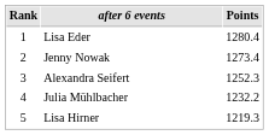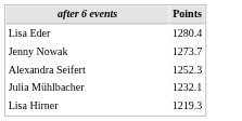 <table cellspacing="1" cellpadding="3" style="border:1px solid #aaa; font-size:86%;">
 <tr style="background:#e4e4e4;">
-<th style="border-bottom:1px solid #AAAAAA" width=10>Rank</th>
 <th style="border-bottom:1px solid #AAAAAA" width=200><em>after 6 events</em></th>
 <th style="border-bottom:1px solid #AAAAAA" width=20>Points</th>
 </tr>
 <tr>
-<td align=center>1</td>
 <td> Lisa Eder</td>
 <td align=center>1280.4</td>
 </tr>
 <tr>
-<td align=center>2</td>
 <td> Jenny Nowak</td>
-<td align=center>1273.4</td>
+<td align=center>1273.7</td>
 </tr>
 <tr>
-<td align=center>3</td>
 <td> Alexandra Seifert</td>
 <td align=center>1252.3</td>
 </tr>
 <tr>
-<td align=center>4</td>
 <td> Julia Mühlbacher</td>
-<td align=center>1232.2</td>
+<td align=center>1232.1</td>
 </tr>
 <tr>
-<td align=center>5</td>
 <td> Lisa Hirner</td>
 <td align=center>1219.3</td>
 </tr>
 </table>
